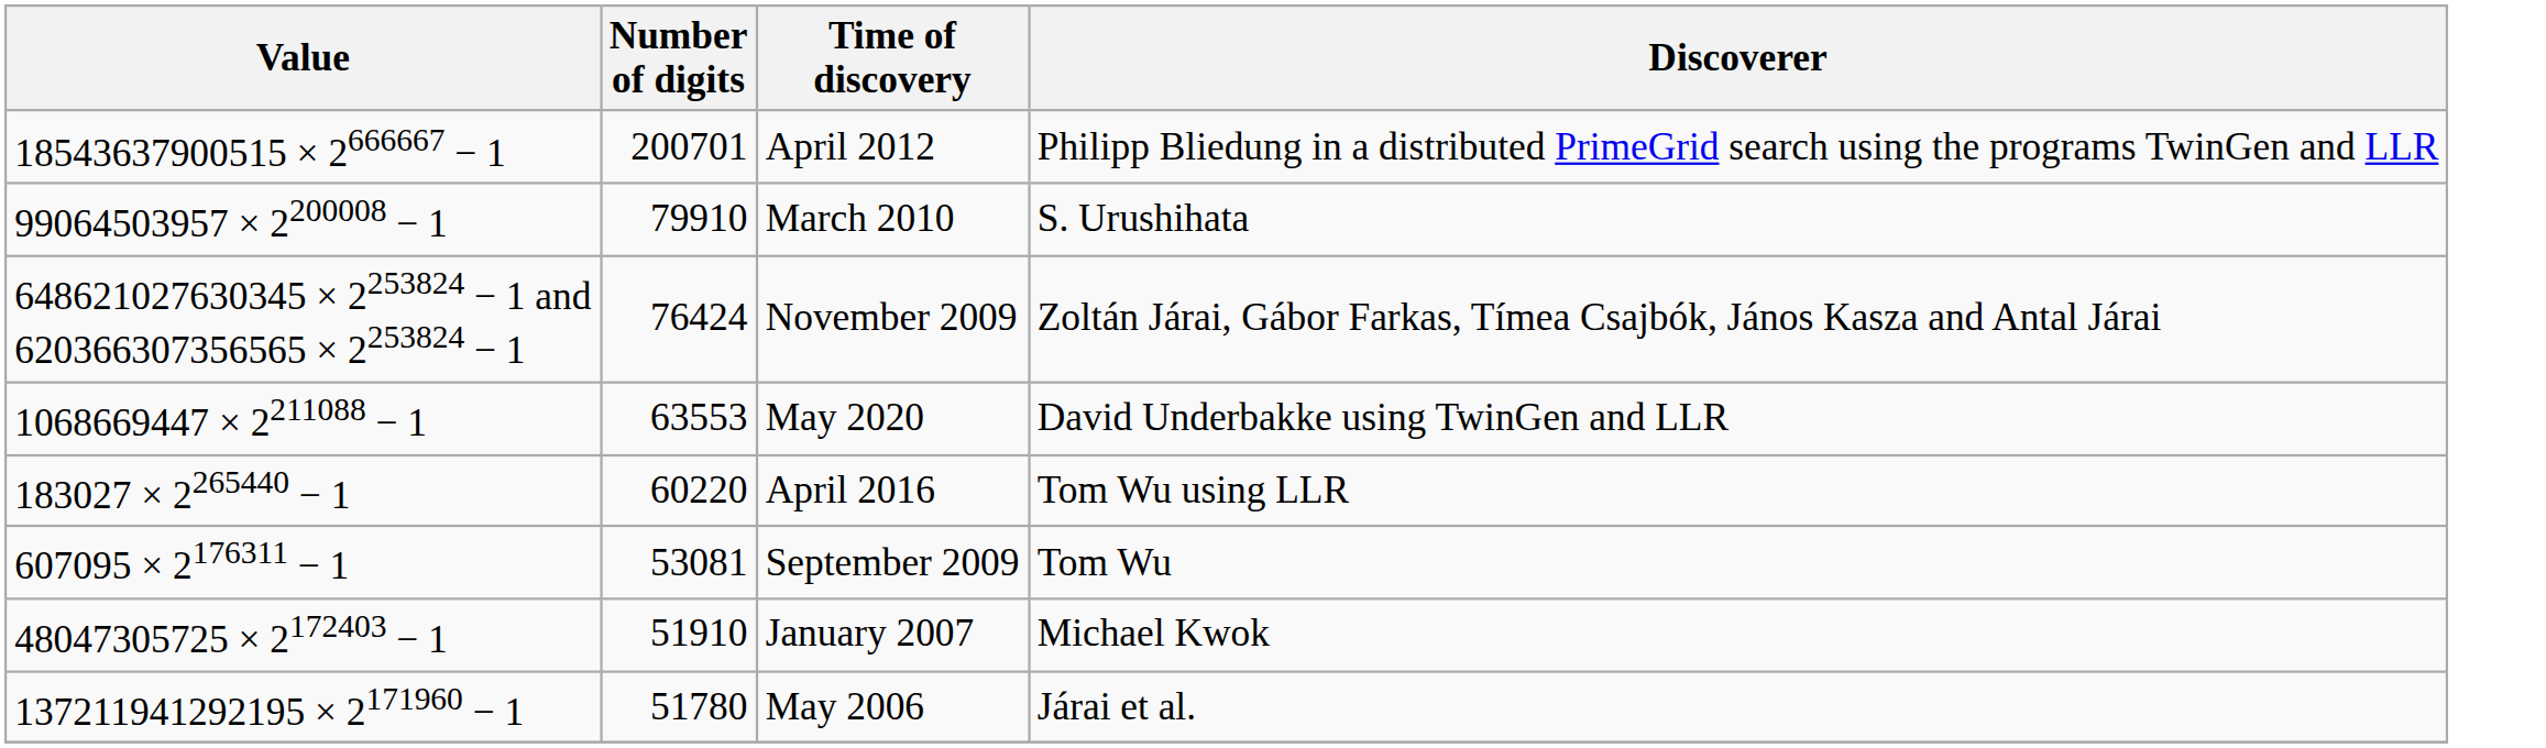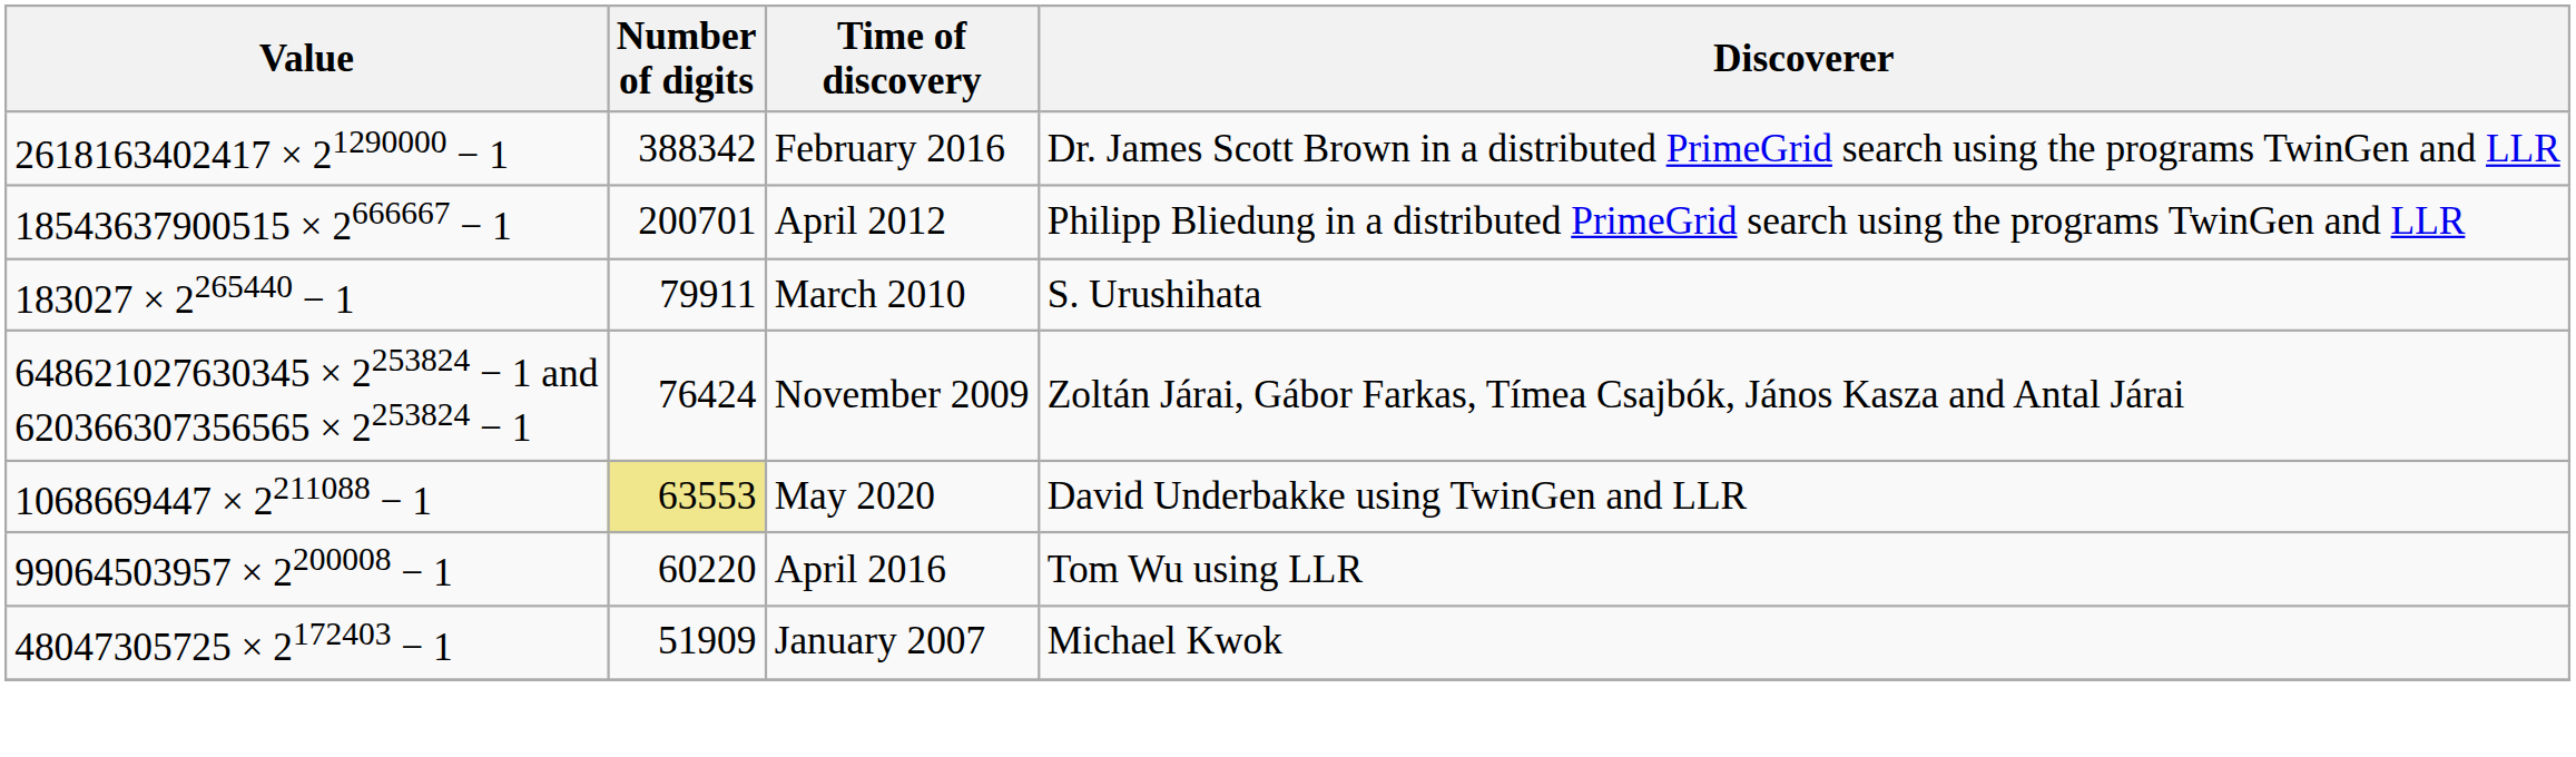 <table class="wikitable">
 <tr>
 <th>Value</th>
 <th>Number<br>of digits</th>
 <th>Time of<br>discovery</th>
 <th>Discoverer</th>
 </tr>
 <tr>
+<td>2618163402417 × 2<sup>1290000</sup> − 1</td>
+<td align="right">388342</td>
+<td>February 2016</td>
+<td>Dr. James Scott Brown in a distributed <a href='#'>PrimeGrid</a> search using the programs TwinGen and <a href='#'>LLR</a></td>
+</tr>
+<tr>
 <td>18543637900515 × 2<sup>666667</sup> − 1</td>
 <td align="right">200701</td>
 <td>April 2012</td>
 <td>Philipp Bliedung in a distributed <a href='#'>PrimeGrid</a> search using the programs TwinGen and <a href='#'>LLR</a></td>
 </tr>
 <tr>
-<td>99064503957 × 2<sup>200008</sup> − 1</td>
-<td align="right">79910</td>
+<td>183027 × 2<sup>265440</sup> − 1</td>
+<td align="right">79911</td>
 <td>March 2010</td>
 <td>S. Urushihata</td>
 </tr>
 <tr>
 <td style="white-space:nowrap">648621027630345 × 2<sup>253824</sup> − 1 and<br>620366307356565 × 2<sup>253824</sup> − 1</td>
 <td align="right">76424</td>
 <td style="white-space:nowrap">November 2009</td>
 <td>Zoltán Járai, Gábor Farkas, Tímea Csajbók, János Kasza and Antal Járai</td>
 </tr>
 <tr>
 <td>1068669447 × 2<sup>211088</sup> − 1</td>
-<td align="right">63553</td>
+<td align="right" style="background: khaki;">63553</td>
 <td>May 2020</td>
 <td>David Underbakke using TwinGen and LLR</td>
 </tr>
 <tr>
-<td>183027 × 2<sup>265440</sup> − 1</td>
+<td>99064503957 × 2<sup>200008</sup> − 1</td>
 <td align="right">60220</td>
 <td>April 2016</td>
 <td>Tom Wu using LLR</td>
 </tr>
 <tr>
-<td>607095 × 2<sup>176311</sup> − 1</td>
-<td align="right">53081</td>
-<td style="white-space:nowrap">September 2009</td>
-<td>Tom Wu</td>
-</tr>
-<tr>
 <td>48047305725 × 2<sup>172403</sup> − 1</td>
-<td align="right">51910</td>
+<td align="right">51909</td>
 <td>January 2007</td>
 <td>Michael Kwok</td>
 </tr>
 <tr>
-<td style="white-space:nowrap">137211941292195 × 2<sup>171960</sup> − 1</td>
-<td align="right">51780</td>
-<td>May 2006</td>
-<td>Járai et al.</td>
-</tr>
-<tr>
 </tr>
 </table>
